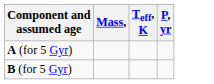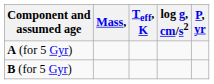 <table class="wikitable">
 <tr>
 <th>Component and<br>assumed age</th>
 <th><a href='#'>Mass</a>,<br></th>
 <th><a href='#'>T<sub>eff</sub></a>,<br><a href='#'>K</a></th>
+<th>log <a href='#'>g</a>,<br><a href='#'>cm</a>/<a href='#'>s</a><sup>2</sup></th>
 <th><a href='#'>P</a>,<br><a href='#'>yr</a></th>
 </tr>
 <tr>
 <td><strong>A</strong> (for 5 <a href='#'>Gyr</a>)</td>
+<td></td>
 <td></td>
 <td></td>
 <td></td>
 </tr>
 <tr>
 <td><strong>B</strong> (for 5 <a href='#'>Gyr</a>)</td>
 <td></td>
 <td></td>
 <td></td>
+<td></td>
 </tr>
 </table>
